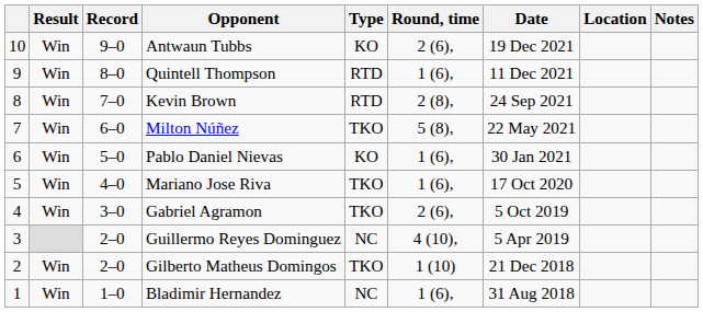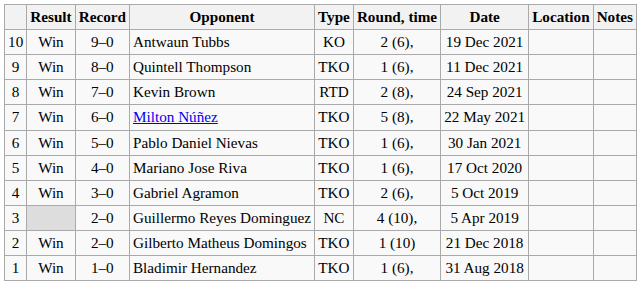 <table class="wikitable" style="text-align:center; font-size:95%">
 <tr>
 <th></th>
 <th>Result</th>
 <th>Record</th>
 <th>Opponent</th>
 <th>Type</th>
 <th>Round, time</th>
 <th>Date</th>
 <th>Location</th>
 <th>Notes</th>
 </tr>
 <tr>
 <td>10</td>
 <td>Win</td>
 <td>9–0 </td>
 <td style="text-align:left;"> Antwaun Tubbs</td>
 <td>KO</td>
 <td>2 (6), </td>
 <td>19 Dec 2021</td>
 <td style="text-align:left;"> </td>
 <td style="text-align:left;"></td>
 </tr>
 <tr>
 <td>9</td>
 <td>Win</td>
 <td>8–0 </td>
 <td style="text-align:left;"> Quintell Thompson</td>
-<td>RTD</td>
+<td>TKO</td>
 <td>1 (6), </td>
 <td>11 Dec 2021</td>
 <td style="text-align:left;"> </td>
 <td style="text-align:left;"></td>
 </tr>
 <tr>
 <td>8</td>
 <td>Win</td>
 <td>7–0 </td>
 <td style="text-align:left;"> Kevin Brown</td>
 <td>RTD</td>
 <td>2 (8), </td>
 <td>24 Sep 2021</td>
 <td style="text-align:left;"> </td>
 <td style="text-align:left;"></td>
 </tr>
 <tr>
 <td>7</td>
 <td>Win</td>
 <td>6–0 </td>
 <td style="text-align:left;"> <a href='#'>Milton Núñez</a></td>
 <td>TKO</td>
 <td>5 (8), </td>
 <td>22 May 2021</td>
 <td style="text-align:left;"> </td>
 <td style="text-align:left;"></td>
 </tr>
 <tr>
 <td>6</td>
 <td>Win</td>
 <td>5–0 </td>
 <td style="text-align:left;"> Pablo Daniel Nievas</td>
-<td>KO</td>
+<td>TKO</td>
 <td>1 (6), </td>
 <td>30 Jan 2021</td>
 <td style="text-align:left;"> </td>
 <td style="text-align:left;"></td>
 </tr>
 <tr>
 <td>5</td>
 <td>Win</td>
 <td>4–0 </td>
 <td style="text-align:left;"> Mariano Jose Riva</td>
 <td>TKO</td>
 <td>1 (6), </td>
 <td>17 Oct 2020</td>
 <td style="text-align:left;"> </td>
 <td style="text-align:left;"></td>
 </tr>
 <tr>
 <td>4</td>
 <td>Win</td>
 <td>3–0 </td>
 <td style="text-align:left;"> Gabriel Agramon</td>
 <td>TKO</td>
 <td>2 (6), </td>
 <td>5 Oct 2019</td>
 <td style="text-align:left;"> </td>
 <td style="text-align:left;"></td>
 </tr>
 <tr>
 <td>3</td>
 <td style="background:#DDD"></td>
 <td>2–0 </td>
 <td style="text-align:left;"> Guillermo Reyes Dominguez</td>
 <td>NC</td>
 <td>4 (10), </td>
 <td>5 Apr 2019</td>
 <td style="text-align:left;"> </td>
 <td style="text-align:left;"></td>
 </tr>
 <tr>
 <td>2</td>
 <td>Win</td>
 <td>2–0</td>
 <td style="text-align:left;"> Gilberto Matheus Domingos</td>
 <td>TKO</td>
 <td>1 (10)</td>
 <td>21 Dec 2018</td>
 <td style="text-align:left;"> </td>
 <td style="text-align:left;"></td>
 </tr>
 <tr>
 <td>1</td>
 <td>Win</td>
 <td>1–0</td>
 <td style="text-align:left;"> Bladimir Hernandez</td>
-<td>NC</td>
+<td>TKO</td>
 <td>1 (6), </td>
 <td>31 Aug 2018</td>
 <td style="text-align:left;"> </td>
 <td style="text-align:left;"></td>
 </tr>
 </table>
